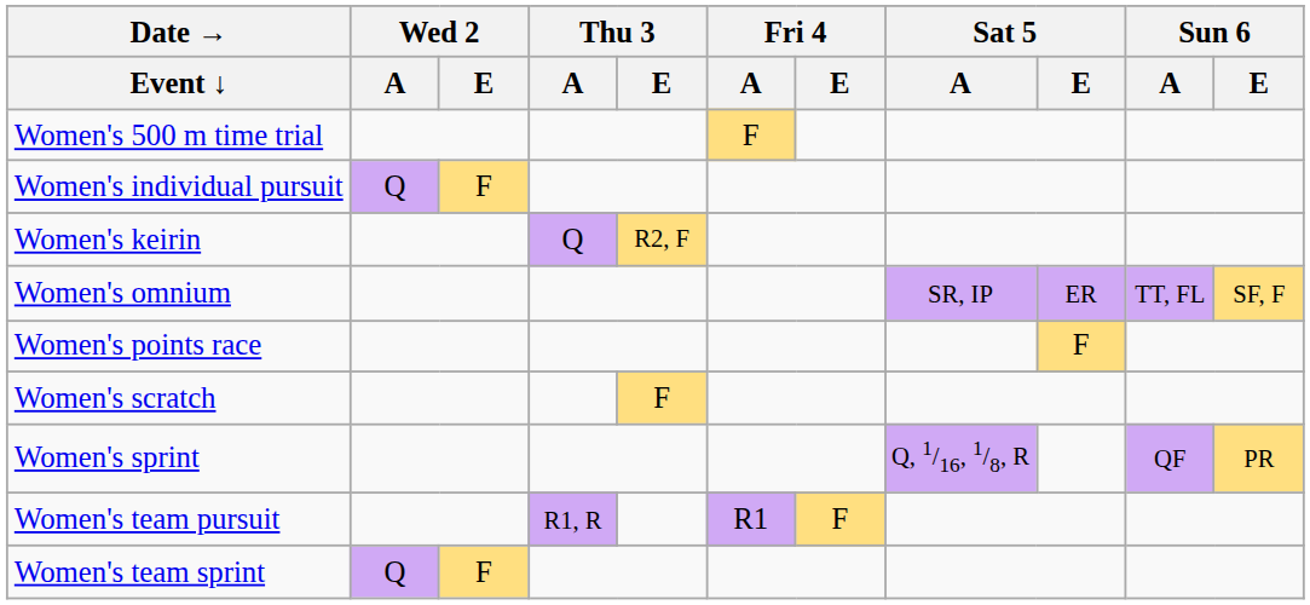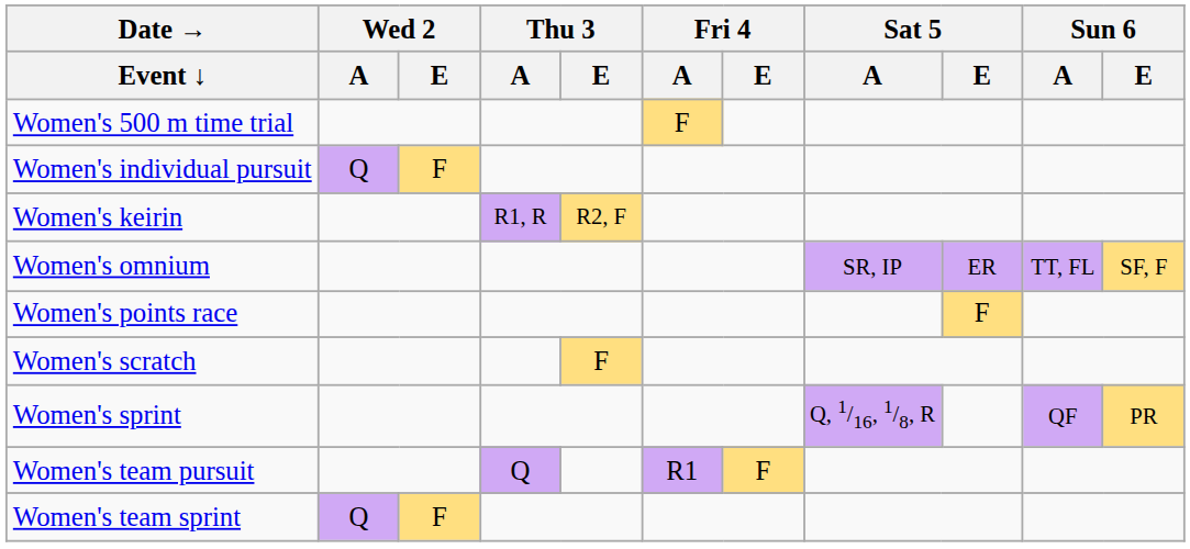 <table class="wikitable" style="margin:0.5em auto; font-size:85%; line-height:1.25em;">
 <tr style="text-align:center;">
 <th>Date →</th>
 <th colspan="2">Wed 2</th>
 <th colspan="2">Thu 3</th>
 <th colspan="2">Fri 4</th>
 <th colspan="2">Sat 5</th>
 <th colspan="2">Sun 6</th>
 </tr>
 <tr>
 <th>Event ↓</th>
 <th style="width:2.5em;">A</th>
 <th style="width:2.5em;">E</th>
 <th style="width:2.5em;">A</th>
 <th style="width:2.5em;">E</th>
 <th style="width:2.5em;">A</th>
 <th style="width:2.5em;">E</th>
 <th>A</th>
 <th style="width:2.5em;">E</th>
 <th style="width:2.5em;">A</th>
 <th style="width:2.5em;">E</th>
 </tr>
 <tr style="text-align:center;">
 <td style="text-align:left;"><a href='#'>Women's 500 m time trial</a></td>
 <td colspan="2"></td>
 <td colspan="2"></td>
 <td style="background-color:#FFDF80;">F</td>
 <td></td>
 <td colspan="2"></td>
 <td colspan="2"></td>
 </tr>
 <tr style="text-align:center;">
 <td style="text-align:left;"><a href='#'>Women's individual pursuit</a></td>
 <td bgcolor="#D0A9F5">Q</td>
 <td style="background-color:#FFDF80;">F</td>
 <td colspan="2"></td>
 <td colspan="2"></td>
 <td colspan="2"></td>
 <td colspan="2"></td>
 </tr>
 <tr style="text-align:center;">
 <td style="text-align:left;"><a href='#'>Women's keirin</a></td>
 <td colspan="2"></td>
-<td bgcolor="#D0A9F5">Q</td>
+<td bgcolor="#D0A9F5"><small>R1, R</small></td>
 <td style="background-color:#FFDF80;"><small>R2, F</small></td>
 <td colspan="2"></td>
 <td colspan="2"></td>
 <td colspan="2"></td>
 </tr>
 <tr style="text-align:center;">
 <td style="text-align:left;"><a href='#'>Women's omnium</a></td>
 <td colspan="2"></td>
 <td colspan="2"></td>
 <td colspan="2"></td>
 <td bgcolor="#D0A9F5"><small>SR, IP</small></td>
 <td bgcolor="#D0A9F5"><small>ER</small></td>
 <td bgcolor="#D0A9F5"><small>TT, FL</small></td>
 <td style="background-color:#FFDF80;"><small>SF, F</small></td>
 </tr>
 <tr style="text-align:center;">
 <td style="text-align:left;"><a href='#'>Women's points race</a></td>
 <td colspan="2"></td>
 <td colspan="2"></td>
 <td colspan="2"></td>
 <td></td>
 <td style="background-color:#FFDF80;">F</td>
 <td colspan="2"></td>
 </tr>
 <tr style="text-align:center;">
 <td style="text-align:left;"><a href='#'>Women's scratch</a></td>
 <td colspan="2"></td>
 <td></td>
 <td style="background-color:#FFDF80;">F</td>
 <td colspan="2"></td>
 <td colspan="2"></td>
 <td colspan="2"></td>
 </tr>
 <tr style="text-align:center;">
 <td style="text-align:left;"><a href='#'>Women's sprint</a></td>
 <td colspan="2"></td>
 <td colspan="2"></td>
 <td colspan="2"></td>
 <td bgcolor="#D0A9F5"><small>Q, <sup>1</sup>/<sub>16</sub>, <sup>1</sup>/<sub>8</sub>, R</small></td>
 <td></td>
 <td bgcolor="#D0A9F5"><small>QF</small></td>
 <td style="background-color:#FFDF80;"><small>PR</small></td>
 </tr>
 <tr style="text-align:center;">
 <td style="text-align:left;"><a href='#'>Women's team pursuit</a></td>
 <td colspan="2"></td>
-<td bgcolor="#D0A9F5"><small>R1, R</small></td>
+<td bgcolor="#D0A9F5">Q</td>
 <td></td>
 <td bgcolor="#D0A9F5">R1</td>
 <td style="background-color:#FFDF80;">F</td>
 <td colspan="2"></td>
 <td colspan="2"></td>
 </tr>
 <tr style="text-align:center;">
 <td style="text-align:left;"><a href='#'>Women's team sprint</a></td>
 <td bgcolor="#D0A9F5">Q</td>
 <td style="background-color:#FFDF80;">F</td>
 <td colspan="2"></td>
 <td colspan="2"></td>
 <td colspan="2"></td>
 <td colspan="2"></td>
 </tr>
 </table>
